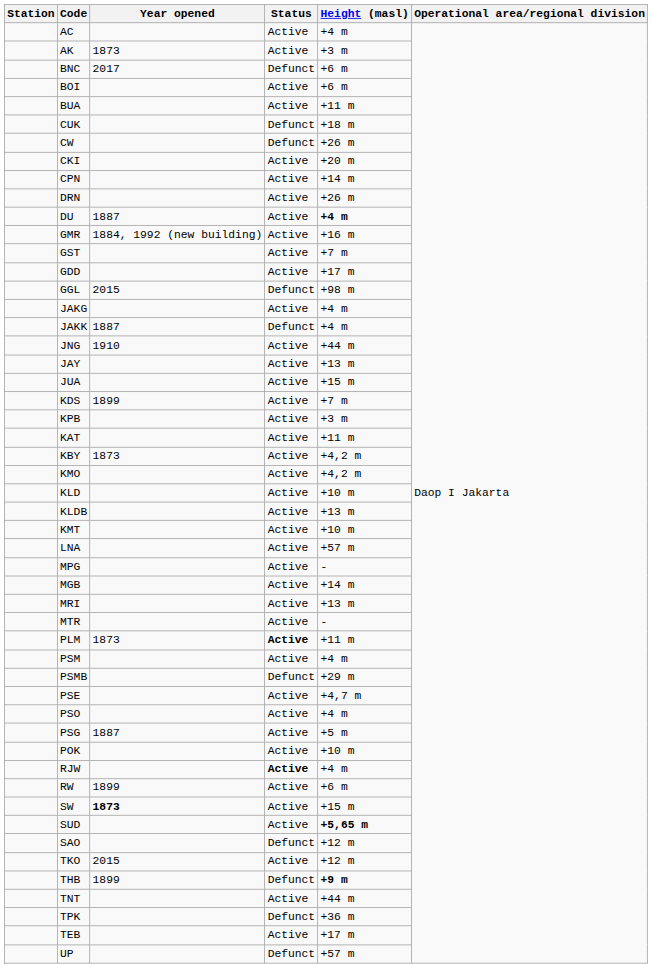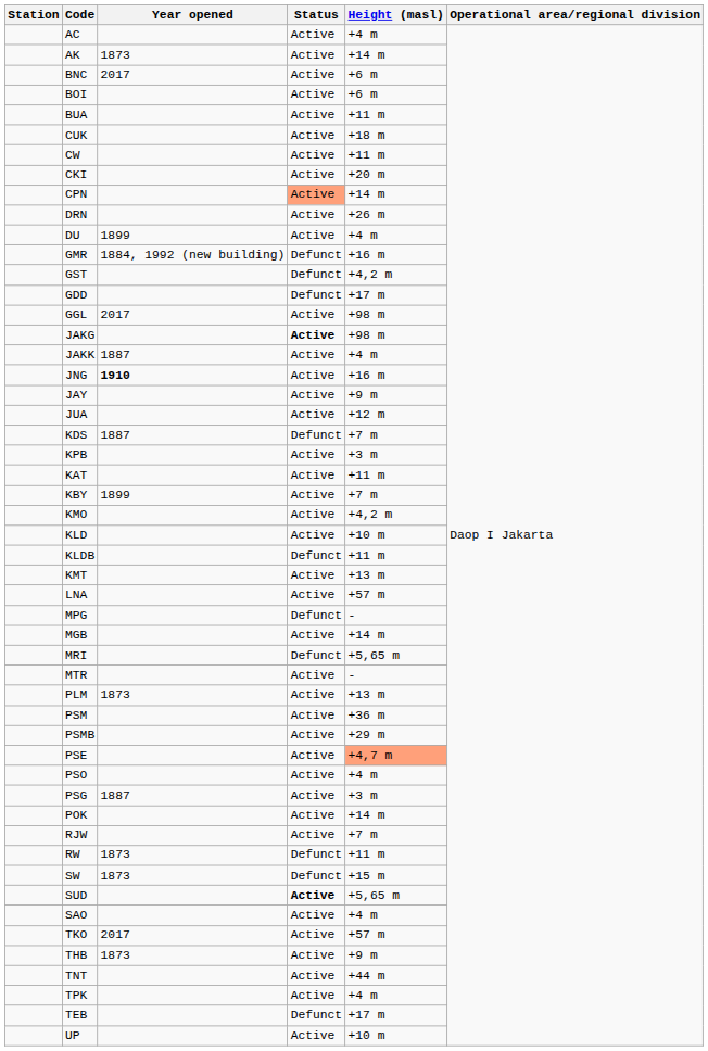 <table class="wikitable sortable">
 <tr>
 <th>Station</th>
 <th>Code</th>
 <th>Year opened</th>
 <th>Status</th>
 <th><a href='#'>Height</a> (masl)</th>
 <th>Operational area/regional division</th>
 </tr>
 <tr>
 <td></td>
 <td>AC</td>
 <td></td>
 <td>Active</td>
 <td>+4 m</td>
 <td rowspan=51>Daop I Jakarta</td>
 </tr>
 <tr>
 <td></td>
 <td>AK</td>
 <td>1873</td>
 <td>Active</td>
-<td>+3 m</td>
+<td>+14 m</td>
 </tr>
 <tr>
 <td></td>
 <td>BNC</td>
 <td>2017</td>
-<td>Defunct</td>
+<td>Active</td>
 <td>+6 m</td>
 </tr>
 <tr>
 <td></td>
 <td>BOI</td>
 <td></td>
 <td>Active</td>
 <td>+6 m</td>
 </tr>
 <tr>
 <td></td>
 <td>BUA</td>
 <td></td>
 <td>Active</td>
 <td>+11 m</td>
 </tr>
 <tr>
 <td></td>
 <td>CUK</td>
 <td></td>
-<td>Defunct</td>
+<td>Active</td>
 <td>+18 m</td>
 </tr>
 <tr>
 <td></td>
 <td>CW</td>
 <td></td>
-<td>Defunct</td>
-<td>+26 m</td>
+<td>Active</td>
+<td>+11 m</td>
 </tr>
 <tr>
 <td></td>
 <td>CKI</td>
 <td></td>
 <td>Active</td>
 <td>+20 m</td>
 </tr>
 <tr>
 <td></td>
 <td>CPN</td>
 <td></td>
-<td>Active</td>
+<td style="background: lightsalmon;">Active</td>
 <td>+14 m</td>
 </tr>
 <tr>
 <td></td>
 <td>DRN</td>
 <td></td>
 <td>Active</td>
 <td>+26 m</td>
 </tr>
 <tr>
 <td></td>
 <td>DU</td>
-<td>1887</td>
+<td>1899</td>
 <td>Active</td>
-<td><strong>+4 m</strong></td>
+<td>+4 m</td>
 </tr>
 <tr>
 <td></td>
 <td>GMR</td>
 <td>1884, 1992 (new building)</td>
-<td>Active</td>
+<td>Defunct</td>
 <td>+16 m</td>
 </tr>
 <tr>
 <td></td>
 <td>GST</td>
 <td></td>
-<td>Active</td>
-<td>+7 m</td>
+<td>Defunct</td>
+<td>+4,2 m</td>
 </tr>
 <tr>
 <td></td>
 <td>GDD</td>
 <td></td>
-<td>Active</td>
+<td>Defunct</td>
 <td>+17 m</td>
 </tr>
 <tr>
 <td></td>
 <td>GGL</td>
-<td>2015</td>
-<td>Defunct</td>
+<td>2017</td>
+<td>Active</td>
 <td>+98 m</td>
 </tr>
 <tr>
 <td></td>
 <td>JAKG</td>
 <td></td>
+<td><strong>Active</strong></td>
+<td>+98 m</td>
+</tr>
+<tr>
+<td></td>
+<td>JAKK</td>
+<td>1887</td>
 <td>Active</td>
 <td>+4 m</td>
 </tr>
 <tr>
 <td></td>
-<td>JAKK</td>
-<td>1887</td>
-<td>Defunct</td>
-<td>+4 m</td>
-</tr>
-<tr>
-<td></td>
 <td>JNG</td>
-<td>1910</td>
+<td><strong>1910</strong></td>
 <td>Active</td>
-<td>+44 m</td>
+<td>+16 m</td>
 </tr>
 <tr>
 <td></td>
 <td>JAY</td>
 <td></td>
 <td>Active</td>
-<td>+13 m</td>
+<td>+9 m</td>
 </tr>
 <tr>
 <td></td>
 <td>JUA</td>
 <td></td>
 <td>Active</td>
-<td>+15 m</td>
+<td>+12 m</td>
 </tr>
 <tr>
 <td></td>
 <td>KDS</td>
-<td>1899</td>
-<td>Active</td>
+<td>1887</td>
+<td>Defunct</td>
 <td>+7 m</td>
 </tr>
 <tr>
 <td></td>
 <td>KPB</td>
 <td></td>
 <td>Active</td>
 <td>+3 m</td>
 </tr>
 <tr>
 <td></td>
 <td>KAT</td>
 <td></td>
 <td>Active</td>
 <td>+11 m</td>
 </tr>
 <tr>
 <td></td>
 <td>KBY</td>
-<td>1873</td>
+<td>1899</td>
 <td>Active</td>
-<td>+4,2 m</td>
+<td>+7 m</td>
 </tr>
 <tr>
 <td></td>
 <td>KMO</td>
 <td></td>
 <td>Active</td>
 <td>+4,2 m</td>
 </tr>
 <tr>
 <td></td>
 <td>KLD</td>
 <td></td>
 <td>Active</td>
 <td>+10 m</td>
 </tr>
 <tr>
 <td></td>
 <td>KLDB</td>
 <td></td>
-<td>Active</td>
-<td>+13 m</td>
+<td>Defunct</td>
+<td>+11 m</td>
 </tr>
 <tr>
 <td></td>
 <td>KMT</td>
 <td></td>
 <td>Active</td>
-<td>+10 m</td>
+<td>+13 m</td>
 </tr>
 <tr>
 <td></td>
 <td>LNA</td>
 <td></td>
 <td>Active</td>
 <td>+57 m</td>
 </tr>
 <tr>
 <td></td>
 <td>MPG</td>
 <td></td>
-<td>Active</td>
+<td>Defunct</td>
 <td>-</td>
 </tr>
 <tr>
 <td></td>
 <td>MGB</td>
 <td></td>
 <td>Active</td>
 <td>+14 m</td>
 </tr>
 <tr>
 <td></td>
 <td>MRI</td>
 <td></td>
-<td>Active</td>
-<td>+13 m</td>
+<td>Defunct</td>
+<td>+5,65 m</td>
 </tr>
 <tr>
 <td></td>
 <td>MTR</td>
 <td></td>
 <td>Active</td>
 <td>-</td>
 </tr>
 <tr>
 <td></td>
 <td>PLM</td>
 <td>1873</td>
-<td><strong>Active</strong></td>
-<td>+11 m</td>
+<td>Active</td>
+<td>+13 m</td>
 </tr>
 <tr>
 <td></td>
 <td>PSM</td>
 <td></td>
 <td>Active</td>
-<td>+4 m</td>
+<td>+36 m</td>
 </tr>
 <tr>
 <td></td>
 <td>PSMB</td>
 <td></td>
-<td>Defunct</td>
+<td>Active</td>
 <td>+29 m</td>
 </tr>
 <tr>
 <td></td>
 <td>PSE</td>
 <td></td>
 <td>Active</td>
-<td>+4,7 m</td>
+<td style="background: lightsalmon;">+4,7 m</td>
 </tr>
 <tr>
 <td></td>
 <td>PSO</td>
 <td></td>
 <td>Active</td>
 <td>+4 m</td>
 </tr>
 <tr>
 <td></td>
 <td>PSG</td>
 <td>1887</td>
 <td>Active</td>
-<td>+5 m</td>
+<td>+3 m</td>
 </tr>
 <tr>
 <td></td>
 <td>POK</td>
 <td></td>
 <td>Active</td>
-<td>+10 m</td>
+<td>+14 m</td>
 </tr>
 <tr>
 <td></td>
 <td>RJW</td>
 <td></td>
-<td><strong>Active</strong></td>
-<td>+4 m</td>
+<td>Active</td>
+<td>+7 m</td>
 </tr>
 <tr>
 <td></td>
 <td>RW</td>
-<td>1899</td>
-<td>Active</td>
-<td>+6 m</td>
+<td>1873</td>
+<td>Defunct</td>
+<td>+11 m</td>
 </tr>
 <tr>
 <td></td>
 <td>SW</td>
-<td><strong>1873</strong></td>
-<td>Active</td>
+<td>1873</td>
+<td>Defunct</td>
 <td>+15 m</td>
 </tr>
 <tr>
 <td></td>
 <td>SUD</td>
 <td></td>
-<td>Active</td>
-<td><strong>+5,65 m</strong></td>
+<td><strong>Active</strong></td>
+<td>+5,65 m</td>
 </tr>
 <tr>
 <td></td>
 <td>SAO</td>
 <td></td>
-<td>Defunct</td>
-<td>+12 m</td>
+<td>Active</td>
+<td>+4 m</td>
 </tr>
 <tr>
 <td></td>
 <td>TKO</td>
-<td>2015</td>
+<td>2017</td>
 <td>Active</td>
-<td>+12 m</td>
+<td>+57 m</td>
 </tr>
 <tr>
 <td></td>
 <td>THB</td>
-<td>1899</td>
-<td>Defunct</td>
-<td><strong>+9 m</strong></td>
+<td>1873</td>
+<td>Active</td>
+<td>+9 m</td>
 </tr>
 <tr>
 <td></td>
 <td>TNT</td>
 <td></td>
 <td>Active</td>
 <td>+44 m</td>
 </tr>
 <tr>
 <td></td>
 <td>TPK</td>
 <td></td>
-<td>Defunct</td>
-<td>+36 m</td>
+<td>Active</td>
+<td>+4 m</td>
 </tr>
 <tr>
 <td></td>
 <td>TEB</td>
 <td></td>
-<td>Active</td>
+<td>Defunct</td>
 <td>+17 m</td>
 </tr>
 <tr>
 <td></td>
 <td>UP</td>
 <td></td>
-<td>Defunct</td>
-<td>+57 m</td>
+<td>Active</td>
+<td>+10 m</td>
 </tr>
 </table>
